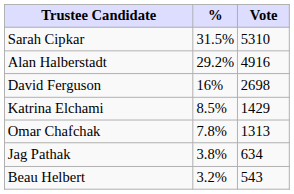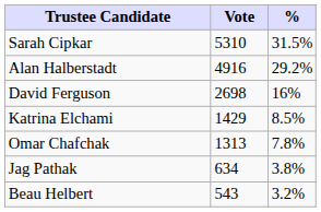 <table class="wikitable sortable">
 <tr>
 <th style="background:#ddf; width:200px;">Trustee Candidate</th>
+<th style="background:#ddf; width:50px;">Vote</th>
 <th style="background:#ddf; width:30px;">%</th>
-<th style="background:#ddf; width:50px;">Vote</th>
 </tr>
 <tr>
 <td>Sarah Cipkar</td>
+<td>5310</td>
 <td>31.5%</td>
-<td>5310</td>
 </tr>
 <tr>
 <td>Alan Halberstadt</td>
+<td>4916</td>
 <td>29.2%</td>
-<td>4916</td>
 </tr>
 <tr>
 <td>David Ferguson</td>
+<td>2698</td>
 <td>16%</td>
-<td>2698</td>
 </tr>
 <tr>
 <td>Katrina Elchami</td>
+<td>1429</td>
 <td>8.5%</td>
-<td>1429</td>
 </tr>
 <tr>
 <td>Omar Chafchak</td>
+<td>1313</td>
 <td>7.8%</td>
-<td>1313</td>
 </tr>
 <tr>
 <td>Jag Pathak</td>
+<td>634</td>
 <td>3.8%</td>
-<td>634</td>
 </tr>
 <tr>
 <td>Beau Helbert</td>
+<td>543</td>
 <td>3.2%</td>
-<td>543</td>
 </tr>
 </table>
